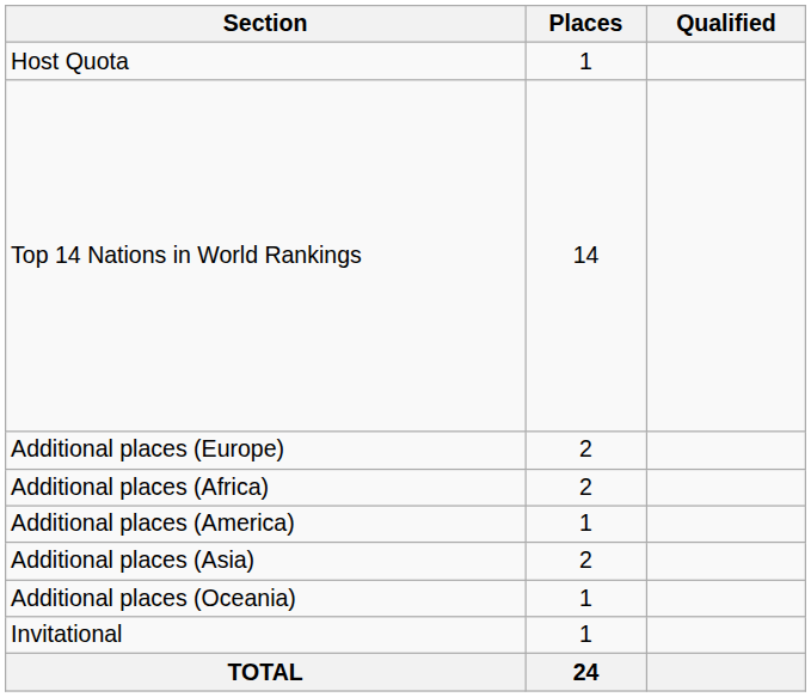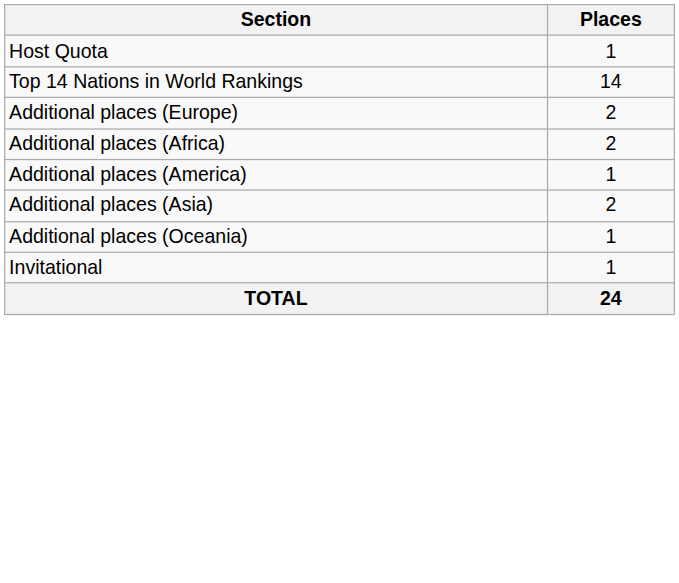 <table class="wikitable" width=550>
 <tr>
 <th>Section</th>
 <th>Places</th>
-<th>Qualified</th>
 </tr>
 <tr>
 <td>Host Quota</td>
 <td align="center">1</td>
-<td></td>
 </tr>
 <tr>
 <td>Top 14 Nations in World Rankings</td>
 <td align="center">14</td>
-<td><br><br><br><br><br><br><br><br><br><br><br><br><br></td>
 </tr>
 <tr>
 <td>Additional places (Europe)</td>
 <td align="center">2</td>
-<td><br></td>
 </tr>
 <tr>
 <td>Additional places (Africa)</td>
 <td align="center">2</td>
-<td><br></td>
 </tr>
 <tr>
 <td>Additional places (America)</td>
 <td align="center">1</td>
-<td></td>
 </tr>
 <tr>
 <td>Additional places (Asia)</td>
 <td align="center">2</td>
-<td><br></td>
 </tr>
 <tr>
 <td>Additional places (Oceania)</td>
 <td align="center">1</td>
-<td></td>
 </tr>
 <tr>
 <td>Invitational</td>
 <td align="center">1</td>
-<td></td>
 </tr>
 <tr>
 <th>TOTAL</th>
 <th>24</th>
-<th></th>
 </tr>
 </table>
